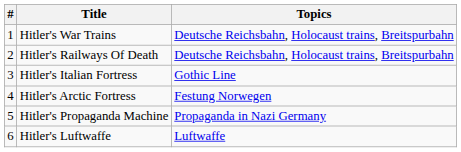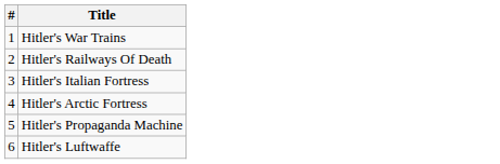 <table class="wikitable sortable">
 <tr>
 <th>#</th>
 <th>Title</th>
-<th>Topics</th>
 </tr>
 <tr>
 <td>1</td>
 <td>Hitler's War Trains</td>
-<td><a href='#'>Deutsche Reichsbahn</a>, <a href='#'>Holocaust trains</a>, <a href='#'>Breitspurbahn</a></td>
 </tr>
 <tr>
 <td>2</td>
 <td>Hitler's Railways Of Death</td>
-<td><a href='#'>Deutsche Reichsbahn</a>, <a href='#'>Holocaust trains</a>, <a href='#'>Breitspurbahn</a></td>
 </tr>
 <tr>
 <td>3</td>
 <td>Hitler's Italian Fortress</td>
-<td><a href='#'>Gothic Line</a></td>
 </tr>
 <tr>
 <td>4</td>
 <td>Hitler's Arctic Fortress</td>
-<td><a href='#'>Festung Norwegen</a></td>
 </tr>
 <tr>
 <td>5</td>
 <td>Hitler's Propaganda Machine</td>
-<td><a href='#'>Propaganda in Nazi Germany</a></td>
 </tr>
 <tr>
 <td>6</td>
 <td>Hitler's Luftwaffe</td>
-<td><a href='#'>Luftwaffe</a></td>
 </tr>
 </table>
